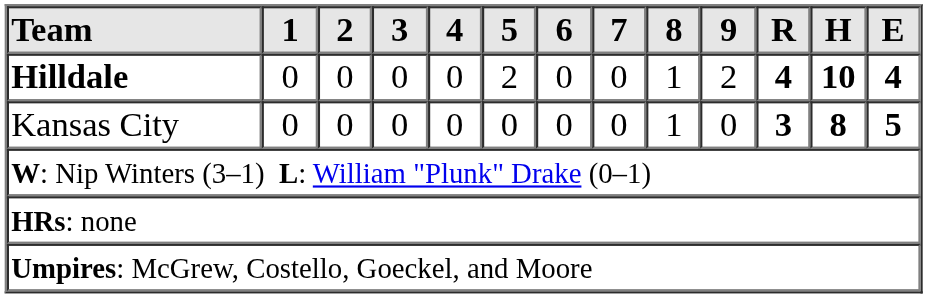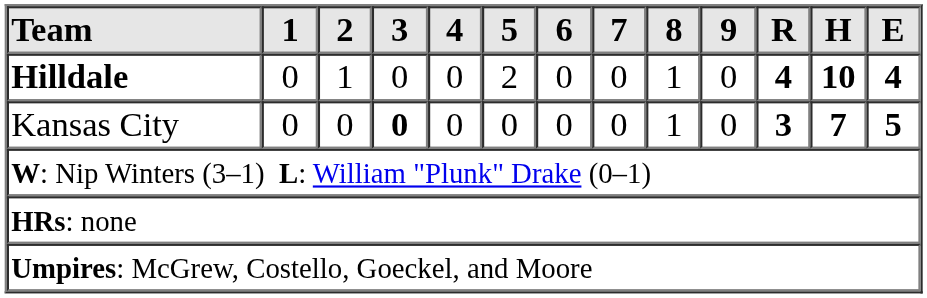 <table border=1 cellspacing=0 width=425 style="margin-left:3em;">
 <tr style="text-align:center; background-color:#e6e6e6;">
 <th align=left width=28%>Team</th>
 <th width=6%>1</th>
 <th width=6%>2</th>
 <th width=6%>3</th>
 <th width=6%>4</th>
 <th width=6%>5</th>
 <th width=6%>6</th>
 <th width=6%>7</th>
 <th width=6%>8</th>
 <th width=6%>9</th>
 <th width=6%>R</th>
 <th width=6%>H</th>
 <th width=6%>E</th>
 </tr>
 <tr style="text-align:center;">
 <td align=left><strong>Hilldale</strong></td>
 <td>0</td>
-<td>0</td>
+<td>1</td>
 <td>0</td>
 <td>0</td>
 <td>2</td>
 <td>0</td>
 <td>0</td>
 <td>1</td>
-<td>2</td>
+<td>0</td>
 <td><strong>4</strong></td>
 <td><strong>10</strong></td>
 <td><strong>4</strong></td>
 </tr>
 <tr style="text-align:center;">
 <td align=left>Kansas City</td>
 <td>0</td>
 <td>0</td>
-<td>0</td>
+<td><strong>0</strong></td>
 <td>0</td>
 <td>0</td>
 <td>0</td>
 <td>0</td>
 <td>1</td>
 <td>0</td>
 <td><strong>3</strong></td>
-<td><strong>8</strong></td>
+<td><strong>7</strong></td>
 <td><strong>5</strong></td>
 </tr>
 <tr style="text-align:left;">
 <td colspan=14><small><strong>W</strong>: Nip Winters (3–1)  <strong>L</strong>: <a href='#'>William "Plunk" Drake</a> (0–1)  </small></td>
 </tr>
 <tr style="text-align:left;">
 <td colspan=14><small><strong>HRs</strong>: none</small></td>
 </tr>
 <tr style="text-align:left;">
 <td colspan=14><small><strong>Umpires</strong>: McGrew, Costello, Goeckel, and Moore</small></td>
 </tr>
 <tr style="text-align:left;">
 </tr>
 </table>
